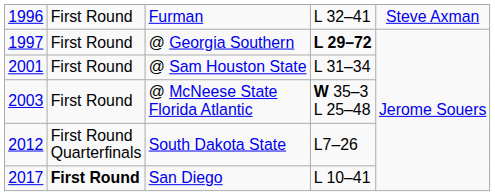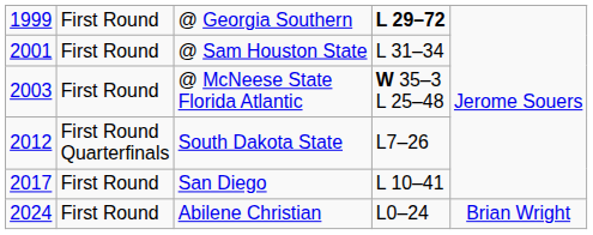 <table class="wikitable">
 <tr>
 </tr>
 <tr>
-<td><a href='#'>1996</a></td>
-<td>First Round</td>
-<td><a href='#'>Furman</a></td>
-<td>L 32–41</td>
-<td align=center><a href='#'>Steve Axman</a></td>
-</tr>
-<tr>
-<td><a href='#'>1997</a></td>
+<td><a href='#'>1999</a></td>
 <td>First Round</td>
 <td>@ <a href='#'>Georgia Southern</a></td>
 <td><strong>L 29–72</strong></td>
 <td rowspan=5 align=center><a href='#'>Jerome Souers</a></td>
 </tr>
 <tr>
 <td><a href='#'>2001</a></td>
 <td>First Round</td>
 <td>@ <a href='#'>Sam Houston State</a></td>
 <td>L 31–34</td>
 </tr>
 <tr>
 <td><a href='#'>2003</a></td>
 <td>First Round</td>
 <td>@ <a href='#'>McNeese State</a><br><a href='#'>Florida Atlantic</a></td>
 <td><strong>W</strong> 35–3<br>L 25–48</td>
 </tr>
 <tr>
 <td><a href='#'>2012</a></td>
 <td>First Round<br>Quarterfinals</td>
 <td><a href='#'>South Dakota State</a></td>
 <td>L7–26</td>
 </tr>
 <tr>
 <td><a href='#'>2017</a></td>
-<td><strong>First Round</strong></td>
+<td>First Round</td>
 <td><a href='#'>San Diego</a></td>
 <td>L 10–41</td>
 </tr>
+<tr>
+<td><a href='#'>2024</a></td>
+<td>First Round</td>
+<td><a href='#'>Abilene Christian</a></td>
+<td>L0–24</td>
+<td align=center><a href='#'>Brian Wright</a></td>
+</tr>
 </table>
